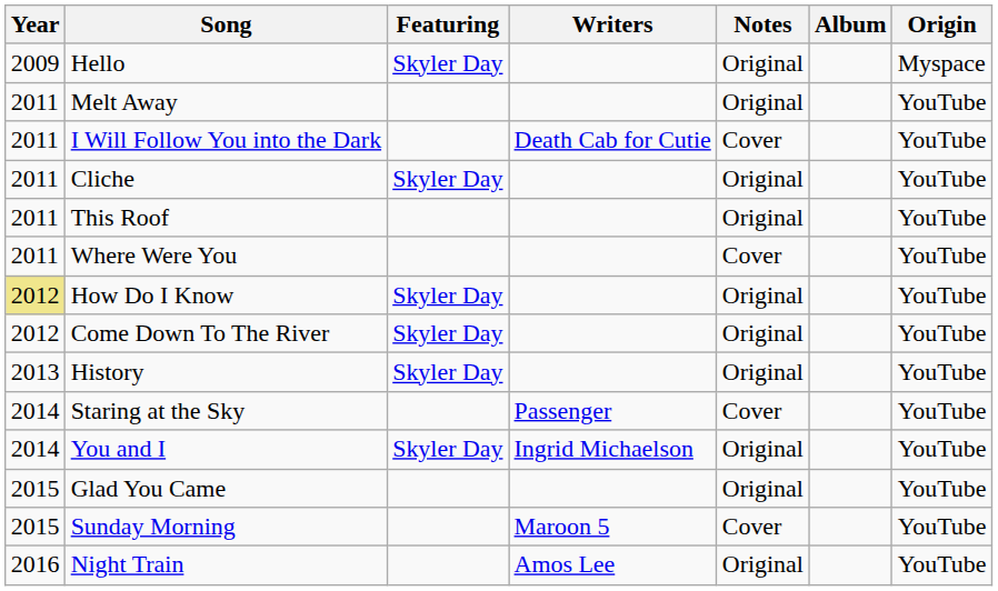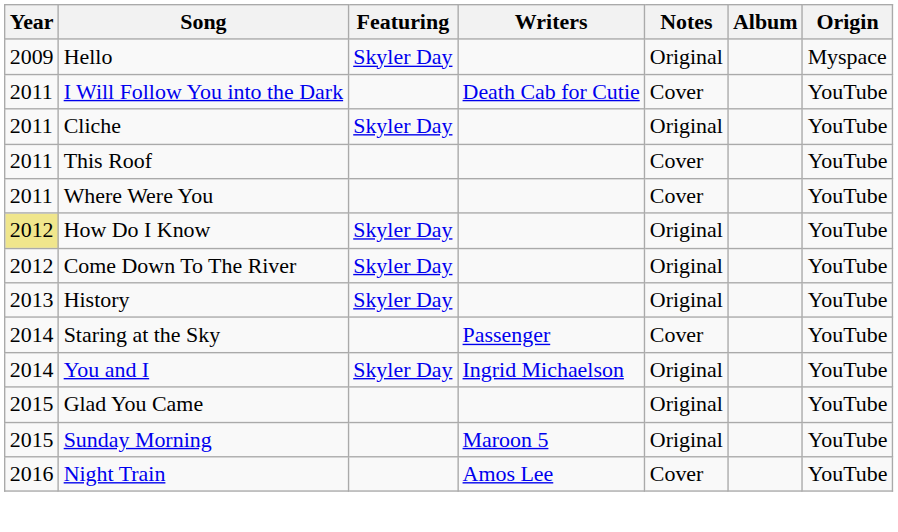 <table class="wikitable">
 <tr>
 <th>Year</th>
 <th>Song</th>
 <th>Featuring</th>
 <th>Writers</th>
 <th>Notes</th>
 <th>Album</th>
 <th>Origin</th>
 </tr>
 <tr>
 <td>2009</td>
 <td>Hello</td>
 <td><a href='#'>Skyler Day</a></td>
 <td></td>
 <td>Original</td>
 <td></td>
 <td>Myspace</td>
-</tr>
-<tr>
-<td>2011</td>
-<td>Melt Away</td>
-<td></td>
-<td></td>
-<td>Original</td>
-<td></td>
-<td>YouTube</td>
 </tr>
 <tr>
 <td>2011</td>
 <td><a href='#'>I Will Follow You into the Dark</a></td>
 <td></td>
 <td><a href='#'>Death Cab for Cutie</a></td>
 <td>Cover</td>
 <td></td>
 <td>YouTube</td>
 </tr>
 <tr>
 <td>2011</td>
 <td>Cliche</td>
 <td><a href='#'>Skyler Day</a></td>
 <td></td>
 <td>Original</td>
 <td></td>
 <td>YouTube</td>
 </tr>
 <tr>
 <td>2011</td>
 <td>This Roof</td>
 <td></td>
 <td></td>
-<td>Original</td>
+<td>Cover</td>
 <td></td>
 <td>YouTube</td>
 </tr>
 <tr>
 <td>2011</td>
 <td>Where Were You</td>
 <td></td>
 <td></td>
 <td>Cover</td>
 <td></td>
 <td>YouTube</td>
 </tr>
 <tr>
 <td style="background: khaki;">2012</td>
 <td>How Do I Know</td>
 <td><a href='#'>Skyler Day</a></td>
 <td></td>
 <td>Original</td>
 <td></td>
 <td>YouTube</td>
 </tr>
 <tr>
 <td>2012</td>
 <td>Come Down To The River</td>
 <td><a href='#'>Skyler Day</a></td>
 <td></td>
 <td>Original</td>
 <td></td>
 <td>YouTube</td>
 </tr>
 <tr>
 <td>2013</td>
 <td>History</td>
 <td><a href='#'>Skyler Day</a></td>
 <td></td>
 <td>Original</td>
 <td></td>
 <td>YouTube</td>
 </tr>
 <tr>
 <td>2014</td>
 <td>Staring at the Sky</td>
 <td></td>
 <td><a href='#'>Passenger</a></td>
 <td>Cover</td>
 <td></td>
 <td>YouTube</td>
 </tr>
 <tr>
 <td>2014</td>
 <td><a href='#'>You and I</a></td>
 <td><a href='#'>Skyler Day</a></td>
 <td><a href='#'>Ingrid Michaelson</a></td>
 <td>Original</td>
 <td></td>
 <td>YouTube</td>
 </tr>
 <tr>
 <td>2015</td>
 <td>Glad You Came</td>
 <td></td>
 <td></td>
 <td>Original</td>
 <td></td>
 <td>YouTube</td>
 </tr>
 <tr>
 <td>2015</td>
 <td><a href='#'>Sunday Morning</a></td>
 <td></td>
 <td><a href='#'>Maroon 5</a></td>
-<td>Cover</td>
+<td>Original</td>
 <td></td>
 <td>YouTube</td>
 </tr>
 <tr>
 <td>2016</td>
 <td><a href='#'>Night Train</a></td>
 <td></td>
 <td><a href='#'>Amos Lee</a></td>
-<td>Original</td>
+<td>Cover</td>
 <td></td>
 <td>YouTube</td>
 </tr>
 </table>
